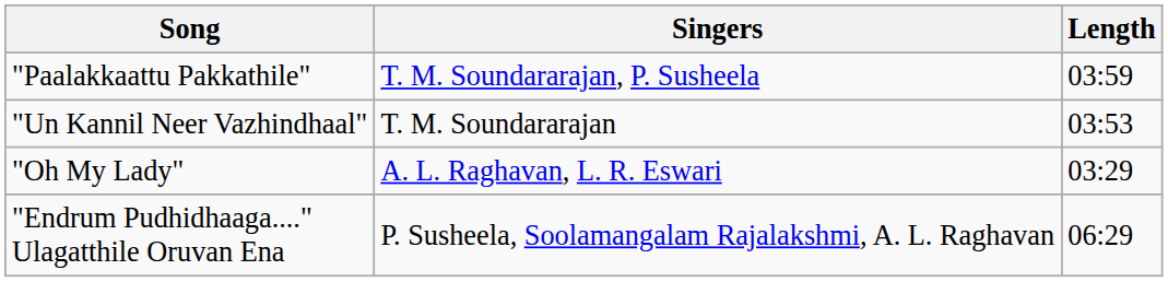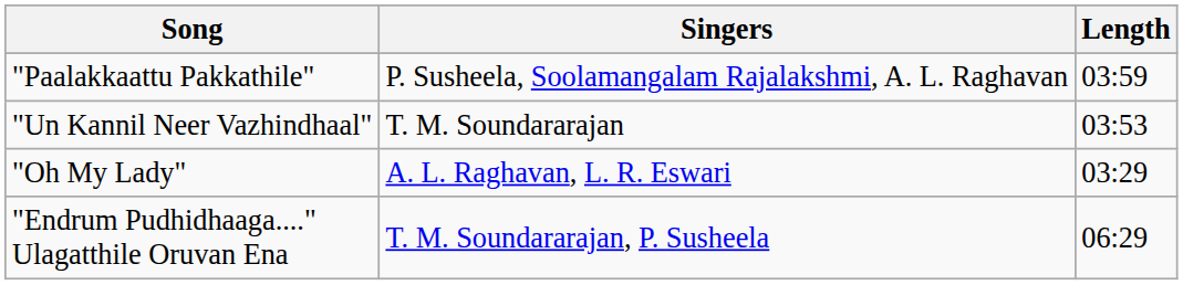 <table class="wikitable" style="font-size:95%;">
 <tr>
 <th>Song</th>
 <th>Singers</th>
 <th>Length</th>
 </tr>
 <tr>
 <td>"Paalakkaattu Pakkathile"</td>
-<td><a href='#'>T. M. Soundararajan</a>, <a href='#'>P. Susheela</a></td>
+<td>P. Susheela, <a href='#'>Soolamangalam Rajalakshmi</a>, A. L. Raghavan</td>
 <td>03:59</td>
 </tr>
 <tr>
 <td>"Un Kannil Neer Vazhindhaal"</td>
 <td>T. M. Soundararajan</td>
 <td>03:53</td>
 </tr>
 <tr>
 <td>"Oh My Lady"</td>
 <td><a href='#'>A. L. Raghavan</a>, <a href='#'>L. R. Eswari</a></td>
 <td>03:29</td>
 </tr>
 <tr>
 <td>"Endrum Pudhidhaaga...."<br>Ulagatthile Oruvan Ena</td>
-<td>P. Susheela, <a href='#'>Soolamangalam Rajalakshmi</a>, A. L. Raghavan</td>
+<td><a href='#'>T. M. Soundararajan</a>, <a href='#'>P. Susheela</a></td>
 <td>06:29</td>
 </tr>
 </table>
